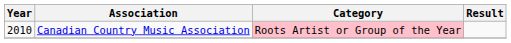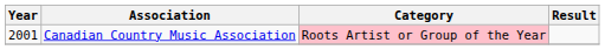 <table class="wikitable">
 <tr>
 <th>Year</th>
 <th>Association</th>
 <th>Category</th>
 <th>Result</th>
 </tr>
 <tr>
-<td>2010</td>
+<td>2001</td>
 <td><a href='#'>Canadian Country Music Association</a></td>
 <td style="background: pink;">Roots Artist or Group of the Year</td>
 <td></td>
 </tr>
 <tr>
 </tr>
 </table>
